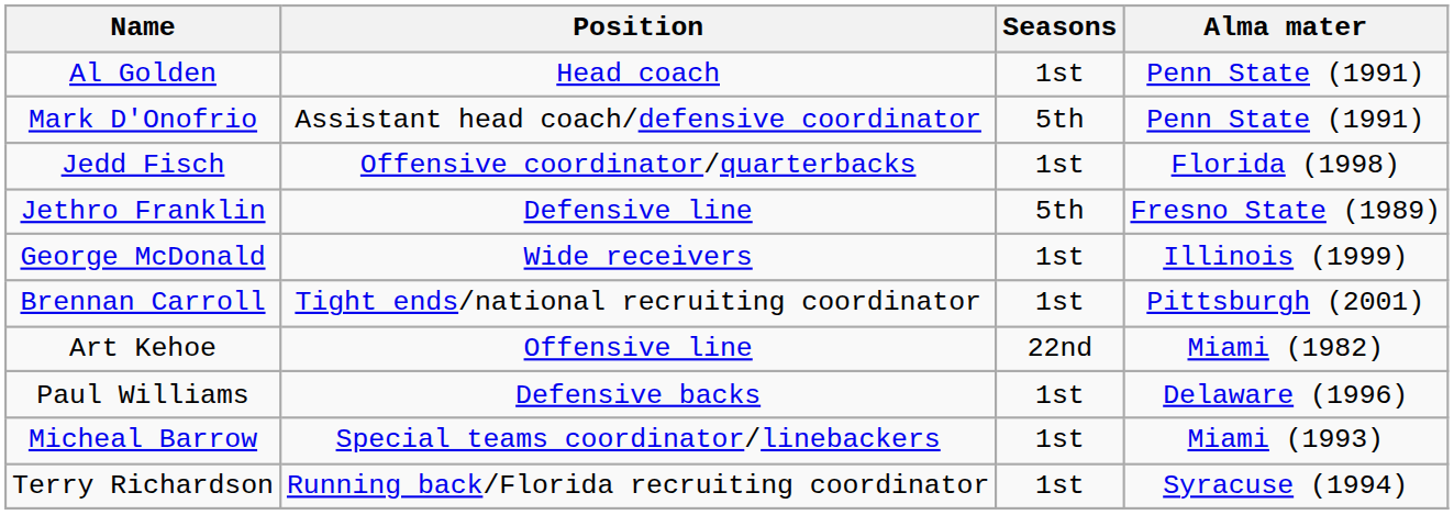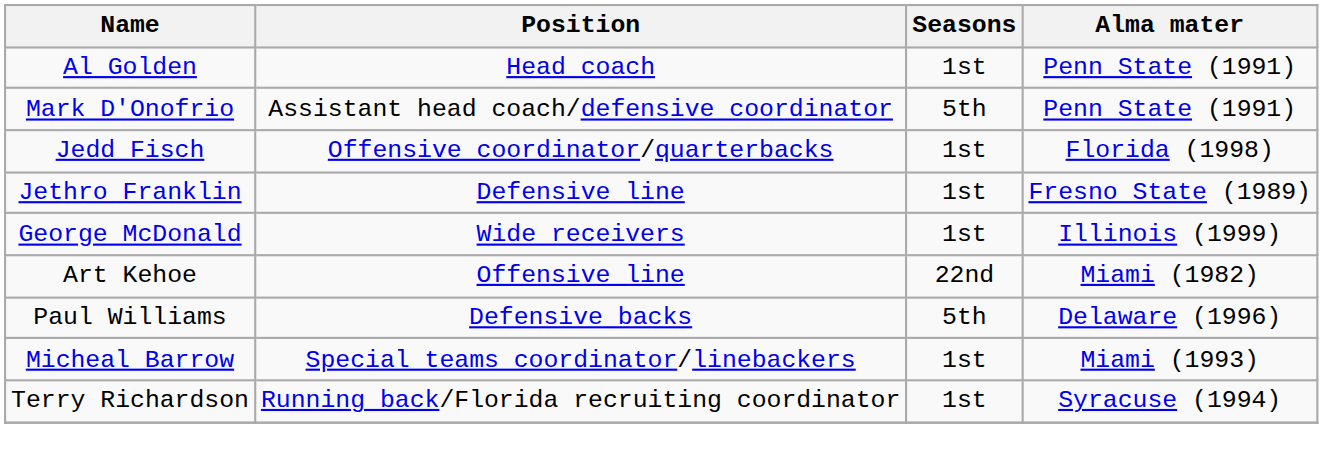 <table class="wikitable" border="1" style="font-size:90%;">
 <tr>
 <th>Name</th>
 <th>Position</th>
 <th>Seasons</th>
 <th>Alma mater</th>
 </tr>
 <tr style="text-align:center;">
 <td><a href='#'>Al Golden</a></td>
 <td><a href='#'>Head coach</a></td>
 <td>1st</td>
 <td><a href='#'>Penn State</a> (1991)</td>
 </tr>
 <tr style="text-align:center;">
 <td><a href='#'>Mark D'Onofrio</a></td>
 <td>Assistant head coach/<a href='#'>defensive coordinator</a></td>
 <td>5th</td>
 <td><a href='#'>Penn State</a> (1991)</td>
 </tr>
 <tr style="text-align:center;">
 <td><a href='#'>Jedd Fisch</a></td>
 <td><a href='#'>Offensive coordinator</a>/<a href='#'>quarterbacks</a></td>
 <td>1st</td>
 <td><a href='#'>Florida</a> (1998)</td>
 </tr>
 <tr style="text-align:center;">
 <td><a href='#'>Jethro Franklin</a></td>
 <td><a href='#'>Defensive line</a></td>
-<td>5th</td>
+<td>1st</td>
 <td><a href='#'>Fresno State</a> (1989)</td>
 </tr>
 <tr style="text-align:center;">
 <td><a href='#'>George McDonald</a></td>
 <td><a href='#'>Wide receivers</a></td>
 <td>1st</td>
 <td><a href='#'>Illinois</a> (1999)</td>
-</tr>
-<tr style="text-align:center;">
-<td><a href='#'>Brennan Carroll</a></td>
-<td><a href='#'>Tight ends</a>/national recruiting coordinator</td>
-<td>1st</td>
-<td><a href='#'>Pittsburgh</a> (2001)</td>
 </tr>
 <tr style="text-align:center;">
 <td>Art Kehoe</td>
 <td><a href='#'>Offensive line</a></td>
 <td>22nd</td>
 <td><a href='#'>Miami</a> (1982)</td>
 </tr>
 <tr style="text-align:center;">
 <td>Paul Williams</td>
 <td><a href='#'>Defensive backs</a></td>
-<td>1st</td>
+<td>5th</td>
 <td><a href='#'>Delaware</a> (1996)</td>
 </tr>
 <tr style="text-align:center;">
 <td><a href='#'>Micheal Barrow</a></td>
 <td><a href='#'>Special teams coordinator</a>/<a href='#'>linebackers</a></td>
 <td>1st</td>
 <td><a href='#'>Miami</a> (1993)</td>
 </tr>
 <tr style="text-align:center;">
 <td>Terry Richardson</td>
 <td><a href='#'>Running back</a>/Florida recruiting coordinator</td>
 <td>1st</td>
 <td><a href='#'>Syracuse</a> (1994)</td>
 </tr>
 <tr style="text-align:left;">
 </tr>
 </table>
